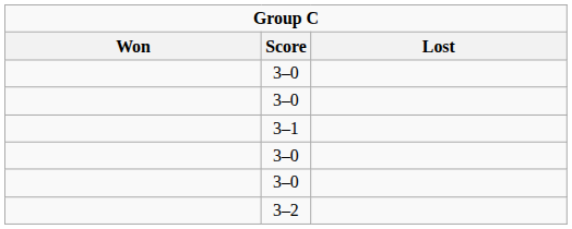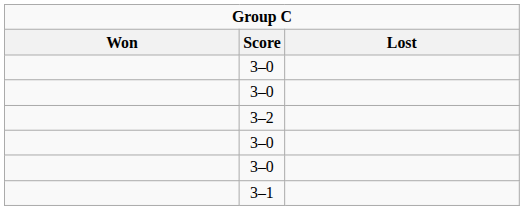 <table class="wikitable" style="text-align: center;">
 <tr>
 <td colspan="3"><strong>Group C</strong></td>
 </tr>
 <tr>
 <th scope="col" style="width: 230px;">Won</th>
 <th scope="col" style="width: 30px;">Score</th>
 <th scope="col" style="width: 230px;">Lost</th>
 </tr>
 <tr>
 <td></td>
 <td>3–0</td>
 <td></td>
 </tr>
 <tr>
 <td></td>
 <td>3–0</td>
 <td></td>
 </tr>
 <tr>
 <td></td>
-<td>3–1</td>
+<td>3–2</td>
 <td></td>
 </tr>
 <tr>
 <td></td>
 <td>3–0</td>
 <td></td>
 </tr>
 <tr>
 <td></td>
 <td>3–0</td>
 <td></td>
 </tr>
 <tr>
 <td></td>
-<td>3–2</td>
+<td>3–1</td>
 <td></td>
 </tr>
 </table>
